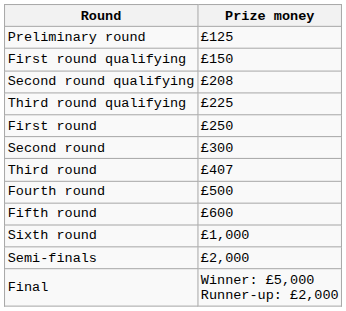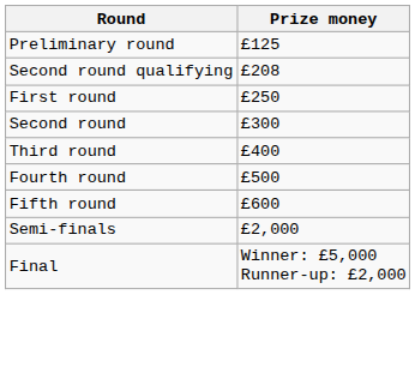 <table class="wikitable">
 <tr>
 <th>Round</th>
 <th>Prize money</th>
 </tr>
 <tr>
 <td align="left">Preliminary round</td>
 <td>£125</td>
 </tr>
 <tr>
-<td align="left">First round qualifying</td>
-<td>£150</td>
-</tr>
-<tr>
 <td align="left">Second round qualifying</td>
 <td>£208</td>
-</tr>
-<tr>
-<td align="left">Third round qualifying</td>
-<td>£225</td>
 </tr>
 <tr>
 <td align="left">First round</td>
 <td>£250</td>
 </tr>
 <tr>
 <td align="left">Second round</td>
 <td>£300</td>
 </tr>
 <tr>
 <td align="left">Third round</td>
-<td>£407</td>
+<td>£400</td>
 </tr>
 <tr>
 <td align="left">Fourth round</td>
 <td>£500</td>
 </tr>
 <tr>
 <td align="left">Fifth round</td>
 <td>£600</td>
 </tr>
 <tr>
-<td align="left">Sixth round</td>
-<td>£1,000</td>
-</tr>
-<tr>
 <td align="left">Semi-finals</td>
 <td>£2,000</td>
 </tr>
 <tr>
 <td align="left">Final</td>
 <td>Winner: £5,000<br>Runner-up: £2,000</td>
 </tr>
 </table>
